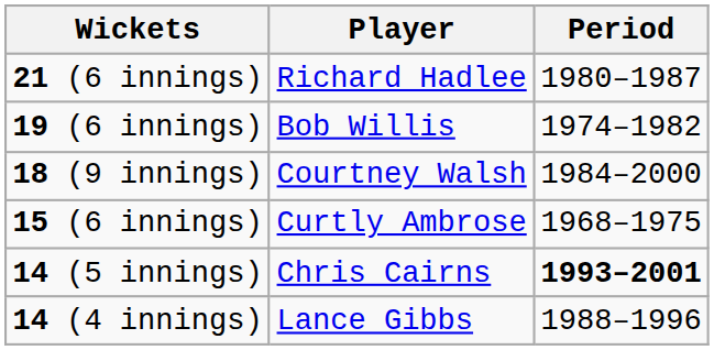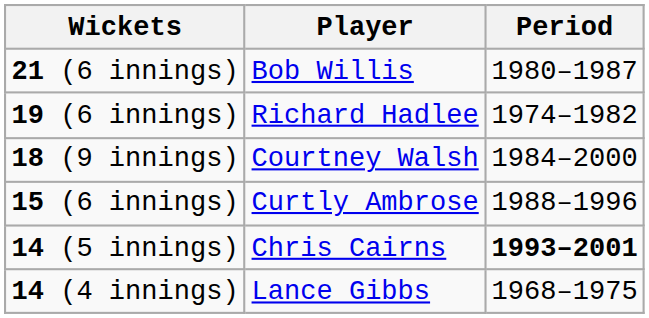 <table class="wikitable">
 <tr>
 <th>Wickets</th>
 <th>Player</th>
 <th>Period</th>
 </tr>
 <tr>
 <td><strong>21</strong> (6 innings)</td>
-<td> <a href='#'>Richard Hadlee</a></td>
+<td> <a href='#'>Bob Willis</a></td>
 <td>1980–1987</td>
 </tr>
 <tr>
 <td><strong>19</strong> (6 innings)</td>
-<td> <a href='#'>Bob Willis</a></td>
+<td> <a href='#'>Richard Hadlee</a></td>
 <td>1974–1982</td>
 </tr>
 <tr>
 <td><strong>18</strong> (9 innings)</td>
 <td> <a href='#'>Courtney Walsh</a></td>
 <td>1984–2000</td>
 </tr>
 <tr>
 <td><strong>15</strong> (6 innings)</td>
 <td> <a href='#'>Curtly Ambrose</a></td>
-<td>1968–1975</td>
+<td>1988–1996</td>
 </tr>
 <tr>
 <td><strong>14</strong> (5 innings)</td>
 <td> <a href='#'>Chris Cairns</a></td>
 <td><strong>1993–2001</strong></td>
 </tr>
 <tr>
 <td><strong>14</strong> (4 innings)</td>
 <td> <a href='#'>Lance Gibbs</a></td>
-<td>1988–1996</td>
+<td>1968–1975</td>
 </tr>
 </table>
